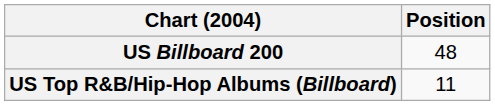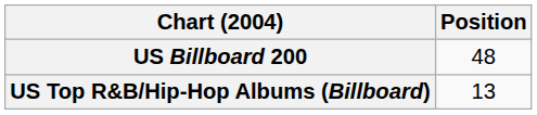 <table class="wikitable sortable plainrowheaders" style="text-align:center">
 <tr>
 <th scope="col">Chart (2004)</th>
 <th scope="col">Position</th>
 </tr>
 <tr>
 <th scope="row">US <em>Billboard</em> 200</th>
 <td>48</td>
 </tr>
 <tr>
 <th scope="row">US Top R&B/Hip-Hop Albums (<em>Billboard</em>)</th>
-<td>11</td>
+<td>13</td>
 </tr>
 </table>
